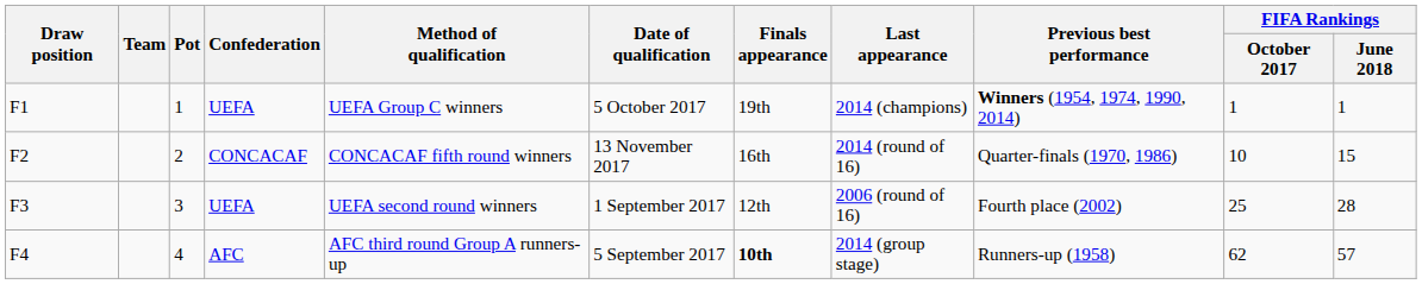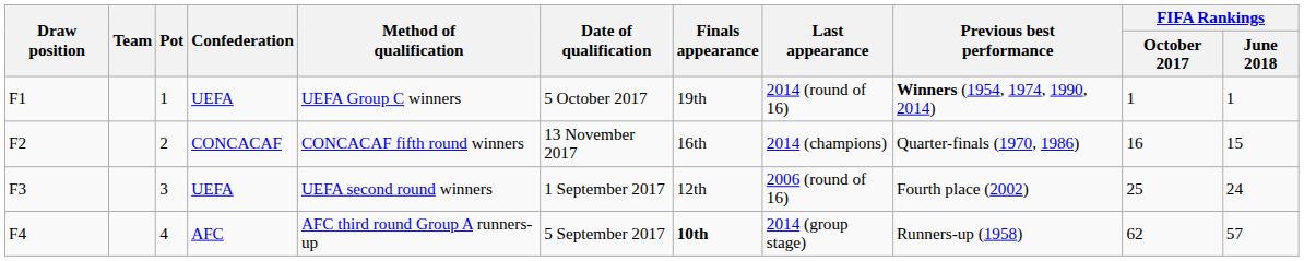 <table class="wikitable sortable">
 <tr>
 <th rowspan=2>Draw position</th>
 <th rowspan=2>Team</th>
 <th rowspan=2>Pot</th>
 <th rowspan=2>Confederation</th>
 <th rowspan=2>Method of<br>qualification</th>
 <th rowspan=2>Date of<br>qualification</th>
 <th rowspan=2 data-sort-type="number">Finals<br>appearance</th>
 <th rowspan=2>Last<br>appearance</th>
 <th rowspan=2>Previous best<br>performance</th>
 <th colspan=2><a href='#'>FIFA Rankings</a></th>
 </tr>
 <tr>
 <th>October 2017</th>
 <th>June 2018</th>
 </tr>
 <tr>
 <td>F1</td>
 <td style=white-space:nowrap></td>
 <td>1</td>
 <td><a href='#'>UEFA</a></td>
 <td><a href='#'>UEFA Group C</a> winners</td>
 <td>5 October 2017</td>
 <td>19th</td>
-<td><a href='#'>2014</a> (champions)</td>
+<td><a href='#'>2014</a> (round of 16)</td>
 <td data-sort-value="8.4"><strong>Winners</strong> (<a href='#'>1954</a>, <a href='#'>1974</a>, <a href='#'>1990</a>, <a href='#'>2014</a>)</td>
 <td>1</td>
 <td>1</td>
 </tr>
 <tr>
 <td>F2</td>
 <td style=white-space:nowrap></td>
 <td>2</td>
 <td><a href='#'>CONCACAF</a></td>
 <td><a href='#'>CONCACAF fifth round</a> winners</td>
 <td>13 November 2017</td>
 <td>16th</td>
-<td><a href='#'>2014</a> (round of 16)</td>
+<td><a href='#'>2014</a> (champions)</td>
 <td data-sort-value="4.2">Quarter-finals (<a href='#'>1970</a>, <a href='#'>1986</a>)</td>
-<td>10</td>
+<td>16</td>
 <td>15</td>
 </tr>
 <tr>
 <td>F3</td>
 <td style=white-space:nowrap></td>
 <td>3</td>
 <td><a href='#'>UEFA</a></td>
 <td><a href='#'>UEFA second round</a> winners</td>
 <td>1 September 2017</td>
 <td>12th</td>
 <td><a href='#'>2006</a> (round of 16)</td>
 <td data-sort-value="5.1">Fourth place (<a href='#'>2002</a>)</td>
 <td>25</td>
-<td>28</td>
+<td>24</td>
 </tr>
 <tr>
 <td>F4</td>
 <td style=white-space:nowrap></td>
 <td>4</td>
 <td><a href='#'>AFC</a></td>
 <td><a href='#'>AFC third round Group A</a> runners-up</td>
 <td>5 September 2017</td>
 <td><strong>10th</strong></td>
 <td><a href='#'>2014</a> (group stage)</td>
 <td data-sort-value="7.1">Runners-up (<a href='#'>1958</a>)</td>
 <td>62</td>
 <td>57</td>
 </tr>
 </table>
